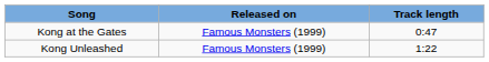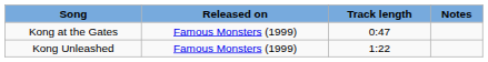 <table class="wikitable" style="margin:0.5em auto; clear:both; font-size:.9em; text-align:center; width:100%">
 <tr>
 <th style="background: #7ad;">Song</th>
 <th style="background: #7ad;">Released on</th>
 <th style="background: #7ad;">Track length</th>
+<th style="background: #7ad;">Notes</th>
 </tr>
 <tr>
 <td>Kong at the Gates</td>
 <td><a href='#'>Famous Monsters</a> (1999)</td>
 <td>0:47</td>
+<td></td>
 </tr>
 <tr>
 <td>Kong Unleashed</td>
 <td><a href='#'>Famous Monsters</a> (1999)</td>
 <td>1:22</td>
+<td></td>
 </tr>
 </table>
